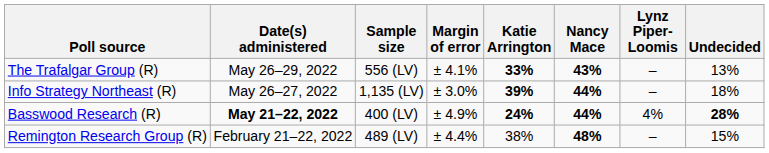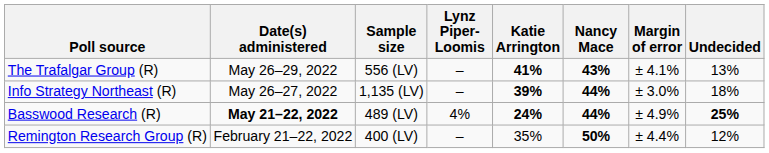 <table class="wikitable" style="font-size:90%;text-align:center;">
 <tr valign=bottom>
 <th>Poll source</th>
 <th>Date(s)<br>administered</th>
 <th>Sample<br>size</th>
-<th>Margin<br>of error</th>
+<th style="width:60px;">Lynz<br>Piper-Loomis</th>
 <th style="width:60px;">Katie<br>Arrington</th>
 <th style="width:60px;">Nancy<br>Mace</th>
-<th style="width:60px;">Lynz<br>Piper-Loomis</th>
+<th>Margin<br>of error</th>
 <th>Undecided</th>
 </tr>
 <tr>
 <td style="text-align:left;"><a href='#'>The Trafalgar Group</a> (R)</td>
 <td>May 26–29, 2022</td>
 <td>556 (LV)</td>
+<td>–</td>
+<td><strong>41%</strong></td>
+<td><strong>43%</strong></td>
 <td>± 4.1%</td>
-<td><strong>33%</strong></td>
-<td><strong>43%</strong></td>
-<td>–</td>
 <td>13%</td>
 </tr>
 <tr>
 <td style="text-align:left;"><a href='#'>Info Strategy Northeast</a> (R)</td>
 <td>May 26–27, 2022</td>
 <td>1,135 (LV)</td>
-<td>± 3.0%</td>
+<td>–</td>
 <td><strong>39%</strong></td>
 <td><strong>44%</strong></td>
-<td>–</td>
+<td>± 3.0%</td>
 <td>18%</td>
 </tr>
 <tr>
 <td style="text-align:left;"><a href='#'>Basswood Research</a> (R)</td>
 <td><strong>May 21–22, 2022</strong></td>
-<td>400 (LV)</td>
-<td>± 4.9%</td>
+<td>489 (LV)</td>
+<td>4%</td>
 <td><strong>24%</strong></td>
 <td><strong>44%</strong></td>
-<td>4%</td>
-<td><strong>28%</strong></td>
+<td>± 4.9%</td>
+<td><strong>25%</strong></td>
 </tr>
 <tr>
 <td style="text-align:left;"><a href='#'>Remington Research Group</a> (R)</td>
 <td>February 21–22, 2022</td>
-<td>489 (LV)</td>
+<td>400 (LV)</td>
+<td>–</td>
+<td>35%</td>
+<td><strong>50%</strong></td>
 <td>± 4.4%</td>
-<td>38%</td>
-<td><strong>48%</strong></td>
-<td>–</td>
-<td>15%</td>
+<td>12%</td>
 </tr>
 </table>
